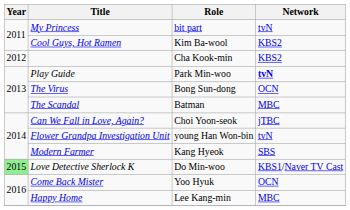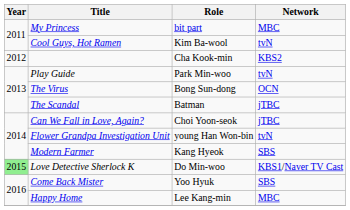 <table class="wikitable">
 <tr>
 <th>Year</th>
 <th>Title</th>
 <th>Role</th>
 <th>Network</th>
 </tr>
 <tr>
 <td rowspan=2>2011</td>
 <td><em><a href='#'>My Princess</a></em></td>
 <td><a href='#'>bit part</a></td>
-<td><a href='#'>tvN</a></td>
+<td><a href='#'>MBC</a></td>
 </tr>
 <tr>
 <td><em><a href='#'>Cool Guys, Hot Ramen</a></em></td>
 <td>Kim Ba-wool</td>
-<td><a href='#'>KBS2</a></td>
+<td><a href='#'>tvN</a></td>
 </tr>
 <tr>
 <td>2012</td>
 <td><em></em></td>
 <td>Cha Kook-min</td>
 <td><a href='#'>KBS2</a></td>
 </tr>
 <tr>
 <td rowspan=3>2013</td>
 <td><em>Play Guide</em></td>
 <td>Park Min-woo</td>
-<td><strong><a href='#'>tvN</a></strong></td>
+<td><a href='#'>tvN</a></td>
 </tr>
 <tr>
 <td><em><a href='#'>The Virus</a></em></td>
 <td>Bong Sun-dong</td>
 <td><a href='#'>OCN</a></td>
 </tr>
 <tr>
 <td><em><a href='#'>The Scandal</a></em></td>
 <td>Batman</td>
-<td><a href='#'>MBC</a></td>
+<td><a href='#'>jTBC</a></td>
 </tr>
 <tr>
 <td rowspan=3>2014</td>
 <td><em><a href='#'>Can We Fall in Love, Again?</a></em></td>
 <td>Choi Yoon-seok</td>
 <td><a href='#'>jTBC</a></td>
 </tr>
 <tr>
 <td><em><a href='#'>Flower Grandpa Investigation Unit</a></em></td>
 <td>young Han Won-bin</td>
 <td><a href='#'>tvN</a></td>
 </tr>
 <tr>
 <td><em><a href='#'>Modern Farmer</a></em></td>
 <td>Kang Hyeok</td>
 <td><a href='#'>SBS</a></td>
 </tr>
 <tr>
 <td style="background: lightgreen;">2015</td>
 <td><em>Love Detective Sherlock K</em></td>
 <td>Do Min-woo</td>
 <td><a href='#'>KBS1</a>/<a href='#'>Naver TV Cast</a></td>
 </tr>
 <tr>
 <td rowspan=2>2016</td>
 <td><em><a href='#'>Come Back Mister</a></em></td>
 <td>Yoo Hyuk</td>
-<td><a href='#'>OCN</a></td>
+<td><a href='#'>SBS</a></td>
 </tr>
 <tr>
 <td><em><a href='#'>Happy Home</a></em></td>
 <td>Lee Kang-min</td>
 <td><a href='#'>MBC</a></td>
 </tr>
 <tr>
 </tr>
 </table>
